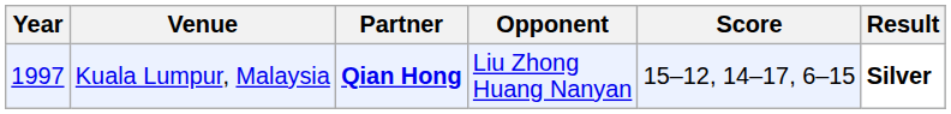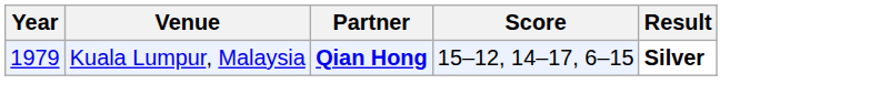 <table class="sortable wikitable" style="font-size: 90%;">
 <tr>
 <th>Year</th>
 <th>Venue</th>
 <th>Partner</th>
-<th>Opponent</th>
 <th>Score</th>
 <th>Result</th>
 </tr>
 <tr style="background:#ECF2FF">
-<td align="center"><a href='#'>1997</a></td>
+<td align="center"><a href='#'>1979</a></td>
 <td align="left"><a href='#'>Kuala Lumpur</a>, <a href='#'>Malaysia</a></td>
 <td align="left"><strong> <a href='#'>Qian Hong</a></strong></td>
-<td align="left"> <a href='#'>Liu Zhong</a> <br>  <a href='#'>Huang Nanyan</a></td>
 <td align="left">15–12, 14–17, 6–15</td>
 <td style="text-align:left; background:white"> <strong>Silver</strong></td>
 </tr>
 </table>
